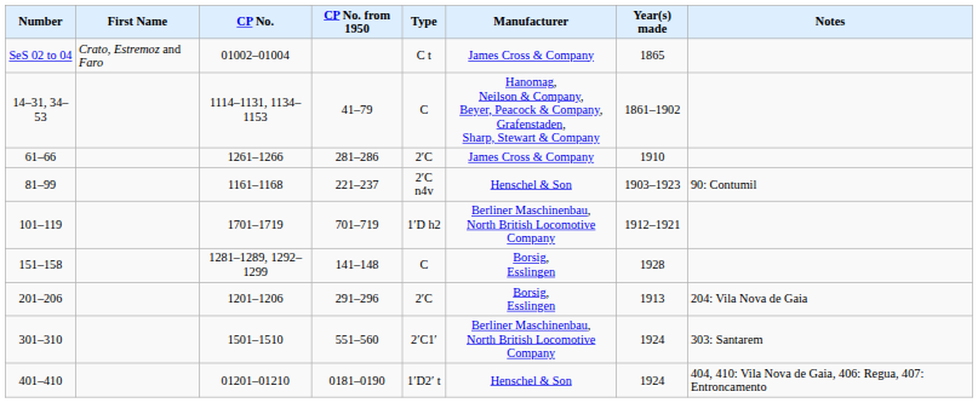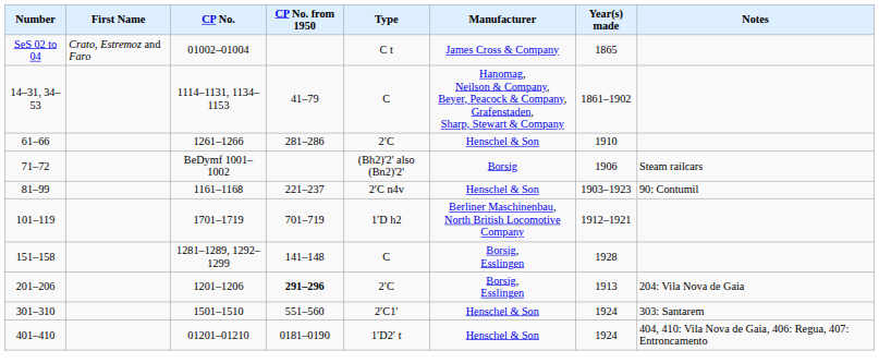 <table class="wikitable" style=text-align:center;>
 <tr>
 <th style=background-color:#def;>Number</th>
 <th style=background-color:#def;>First Name</th>
 <th style=background-color:#def;><a href='#'>CP</a> No.</th>
 <th style=background-color:#def;><a href='#'>CP</a> No. from 1950</th>
 <th style=background-color:#def;>Type</th>
 <th style=background-color:#def;>Manufacturer</th>
 <th style=background-color:#def;>Year(s) made</th>
 <th style=background-color:#def;>Notes</th>
 </tr>
 <tr>
 <td><a href='#'>SeS 02 to 04</a></td>
 <td align=left><em>Crato</em>, <em>Estremoz</em> and <em>Faro</em></td>
 <td>01002–01004</td>
 <td></td>
 <td>C t</td>
 <td><a href='#'>James Cross & Company</a></td>
 <td>1865</td>
 <td align=left></td>
 </tr>
 <tr>
 <td>14–31, 34–53</td>
 <td align=left></td>
 <td>1114–1131, 1134–1153</td>
 <td>41–79</td>
 <td>C</td>
 <td><a href='#'>Hanomag</a>,<br><a href='#'>Neilson & Company</a>,<br><a href='#'>Beyer, Peacock & Company</a>,<br><a href='#'>Grafenstaden</a>,<br><a href='#'>Sharp, Stewart & Company</a></td>
 <td>1861–1902</td>
 <td align=left></td>
 </tr>
 <tr>
 <td>61–66</td>
 <td align=left></td>
 <td>1261–1266</td>
 <td>281–286</td>
 <td>2′C</td>
-<td><a href='#'>James Cross & Company</a></td>
+<td><a href='#'>Henschel & Son</a></td>
 <td>1910</td>
 <td align=left></td>
+</tr>
+<tr>
+<td>71–72</td>
+<td align=left></td>
+<td>BeDymf 1001–1002</td>
+<td></td>
+<td>(Bh2)'2' also (Bn2)'2'</td>
+<td><a href='#'>Borsig</a></td>
+<td>1906</td>
+<td align=left>Steam railcars</td>
 </tr>
 <tr>
 <td>81–99</td>
 <td align=left></td>
 <td>1161–1168</td>
 <td>221–237</td>
 <td>2′C n4v</td>
 <td><a href='#'>Henschel & Son</a></td>
 <td>1903–1923</td>
 <td align=left>90: Contumil</td>
 </tr>
 <tr>
 <td>101–119</td>
 <td align=left></td>
 <td>1701–1719</td>
 <td>701–719</td>
 <td>1′D h2</td>
 <td><a href='#'>Berliner Maschinenbau</a>,<br><a href='#'>North British Locomotive Company</a></td>
 <td>1912–1921</td>
 <td align=left></td>
 </tr>
 <tr>
 <td>151–158</td>
 <td align=left></td>
 <td>1281–1289, 1292–1299</td>
 <td>141–148</td>
 <td>C</td>
 <td><a href='#'>Borsig</a>,<br><a href='#'>Esslingen</a></td>
 <td>1928</td>
 <td align=left></td>
 </tr>
 <tr>
 <td>201–206</td>
 <td align=left></td>
 <td>1201–1206</td>
-<td>291–296</td>
+<td><strong>291–296</strong></td>
 <td>2′C</td>
 <td><a href='#'>Borsig</a>,<br><a href='#'>Esslingen</a></td>
 <td>1913</td>
 <td align=left>204:  Vila Nova de Gaia</td>
 </tr>
 <tr>
 <td>301–310</td>
 <td align=left></td>
 <td>1501–1510</td>
 <td>551–560</td>
 <td>2′C1′</td>
-<td><a href='#'>Berliner Maschinenbau</a>,<br><a href='#'>North British Locomotive Company</a></td>
+<td><a href='#'>Henschel & Son</a></td>
 <td>1924</td>
 <td align=left>303: Santarem</td>
 </tr>
 <tr>
 <td>401–410</td>
 <td align=left></td>
 <td>01201–01210</td>
 <td>0181–0190</td>
 <td>1′D2′ t</td>
 <td><a href='#'>Henschel & Son</a></td>
 <td>1924</td>
 <td align=left>404, 410: Vila Nova de Gaia, 406: Regua, 407: Entroncamento</td>
 </tr>
 </table>
